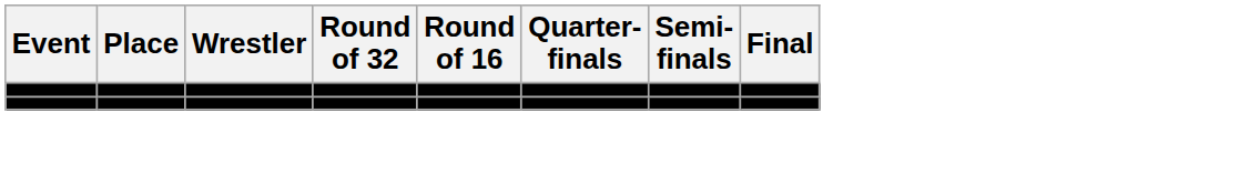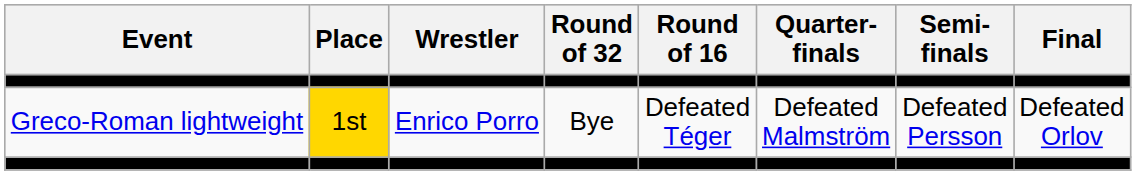 <table class=wikitable>
 <tr>
 <th>Event</th>
 <th>Place</th>
 <th>Wrestler</th>
 <th>Round <br> of 32</th>
 <th>Round <br> of 16</th>
 <th>Quarter-<br>finals</th>
 <th>Semi-<br>finals</th>
 <th>Final</th>
 </tr>
 <tr bgcolor=black>
 <td></td>
 <td></td>
 <td></td>
 <td></td>
 <td></td>
 <td></td>
 <td></td>
 <td></td>
 </tr>
+<tr align=center>
+<td align=left><a href='#'>Greco-Roman lightweight</a></td>
+<td bgcolor=gold>1st</td>
+<td align=left><a href='#'>Enrico Porro</a></td>
+<td>Bye</td>
+<td>Defeated <br> <a href='#'>Téger</a></td>
+<td>Defeated <br> <a href='#'>Malmström</a></td>
+<td>Defeated <br> <a href='#'>Persson</a></td>
+<td>Defeated <br> <a href='#'>Orlov</a></td>
+</tr>
 <tr bgcolor=black>
 <td></td>
 <td></td>
 <td></td>
 <td></td>
 <td></td>
 <td></td>
 <td></td>
 <td></td>
 </tr>
 </table>
